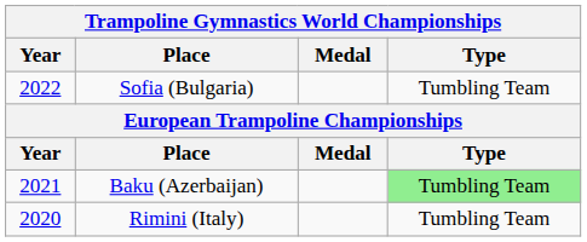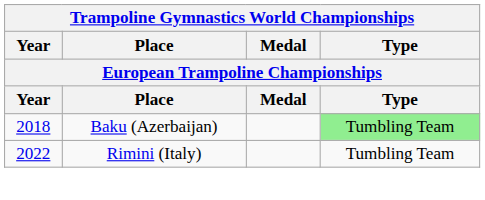 <table class="wikitable center col2izq" style="text-align:center;width:445px;">
 <tr>
 <th colspan="4"><a href='#'>Trampoline Gymnastics World Championships</a></th>
 </tr>
 <tr>
 <th>Year</th>
 <th>Place</th>
 <th>Medal</th>
 <th>Type</th>
 </tr>
 <tr>
-<td><a href='#'>2022</a></td>
-<td><a href='#'>Sofia</a> (Bulgaria)</td>
-<td></td>
-<td>Tumbling Team</td>
-</tr>
-<tr>
 <th colspan="4"><a href='#'>European Trampoline Championships</a></th>
 </tr>
 <tr>
 <th>Year</th>
 <th>Place</th>
 <th>Medal</th>
 <th>Type</th>
 </tr>
 <tr>
-<td><a href='#'>2021</a></td>
+<td><a href='#'>2018</a></td>
 <td><a href='#'>Baku</a> (Azerbaijan)</td>
 <td></td>
 <td style="background: lightgreen;">Tumbling Team</td>
 </tr>
 <tr>
-<td><a href='#'>2020</a></td>
+<td><a href='#'>2022</a></td>
 <td><a href='#'>Rimini</a> (Italy)</td>
 <td></td>
 <td>Tumbling Team</td>
 </tr>
 </table>
